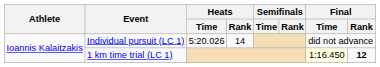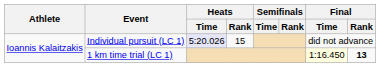 <table class=wikitable style="font-size:90%">
 <tr>
 <th rowspan="2">Athlete</th>
 <th rowspan="2">Event</th>
 <th colspan="2">Heats</th>
 <th colspan="2">Semifinals</th>
 <th colspan="2">Final</th>
 </tr>
 <tr>
 <th>Time</th>
 <th>Rank</th>
 <th>Time</th>
 <th>Rank</th>
 <th>Time</th>
 <th>Rank</th>
 </tr>
 <tr>
 <td rowspan=2><a href='#'>Ioannis Kalaitzakis</a></td>
 <td><a href='#'>Individual pursuit (LC 1)</a></td>
-<td align="center">5:20.026</td>
-<td align="center">14</td>
+<td align="center" style="background: lavender;">5:20.026</td>
+<td align="center">15</td>
 <td colspan="2" bgcolor="wheat"></td>
 <td align=center colspan="2">did not advance</td>
 </tr>
 <tr>
 <td><a href='#'>1 km time trial (LC 1)</a></td>
 <td colspan="4" bgcolor="wheat"></td>
 <td align="center" style="background: lightyellow;">1:16.450</td>
-<td align="center"><strong>12</strong></td>
+<td align="center"><strong>13</strong></td>
 </tr>
 </table>
